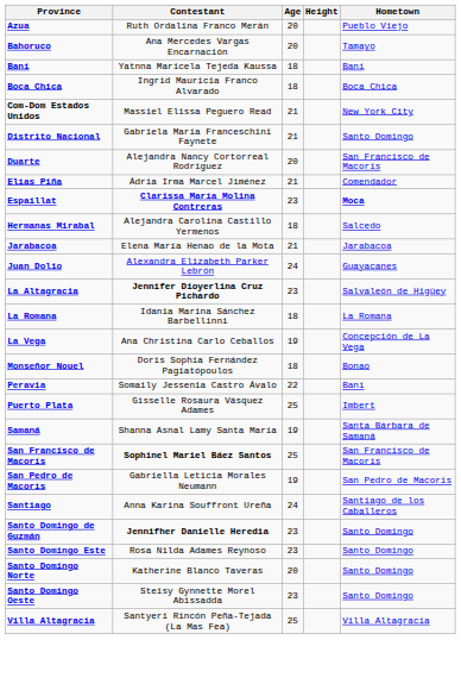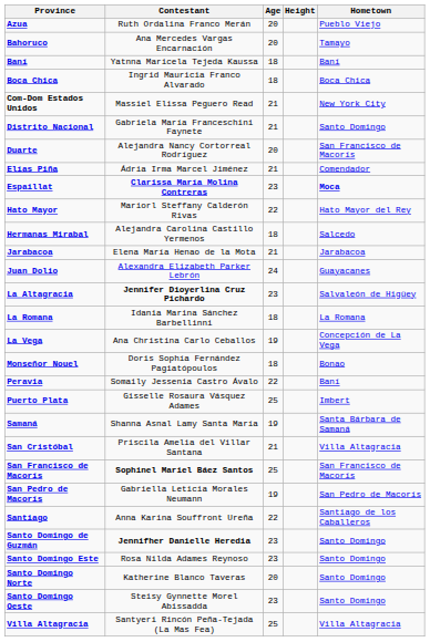 <table class="wikitable sortable" style="font-size: 95%;">
 <tr>
 <th>Province</th>
 <th>Contestant</th>
 <th>Age</th>
 <th>Height</th>
 <th>Hometown</th>
 </tr>
 <tr>
 <td><strong><a href='#'>Azua</a></strong></td>
 <td style="text-align:center;">Ruth Ordalina Franco Merán</td>
 <td style="text-align:center;">20</td>
 <td style="text-align:center;"></td>
 <td><a href='#'>Pueblo Viejo</a></td>
 </tr>
 <tr>
 <td><strong><a href='#'>Bahoruco</a></strong></td>
 <td style="text-align:center;">Ana Mercedes Vargas Encarnación</td>
 <td style="text-align:center;">20</td>
 <td style="text-align:center;"></td>
 <td><a href='#'>Tamayo</a></td>
 </tr>
 <tr>
 <td><strong><a href='#'>Baní</a></strong></td>
 <td style="text-align:center;">Yatnna Maricela Tejeda Kaussa</td>
 <td style="text-align:center;">18</td>
 <td style="text-align:center;"></td>
 <td><a href='#'>Baní</a></td>
 </tr>
 <tr>
 <td><strong><a href='#'>Boca Chica</a></strong></td>
 <td style="text-align:center;">Ingrid Mauricia Franco Alvarado</td>
 <td style="text-align:center;">18</td>
 <td style="text-align:center;"></td>
 <td><a href='#'>Boca Chica</a></td>
 </tr>
 <tr>
 <td><strong>Com-Dom Estados Unidos</strong></td>
 <td style="text-align:center;">Massiel Elissa Peguero Read</td>
 <td style="text-align:center;">21</td>
 <td style="text-align:center;"></td>
 <td><a href='#'>New York City</a></td>
 </tr>
 <tr>
 <td><strong><a href='#'>Distrito Nacional</a></strong></td>
 <td style="text-align:center;">Gabriela María Franceschini Faynete</td>
 <td style="text-align:center;">21</td>
 <td style="text-align:center;"></td>
 <td><a href='#'>Santo Domingo</a></td>
 </tr>
 <tr>
 <td><strong><a href='#'>Duarte</a></strong></td>
 <td style="text-align:center;">Alejandra Nancy Cortorreal Rodríguez</td>
 <td style="text-align:center;">20</td>
 <td style="text-align:center;"></td>
 <td><a href='#'>San Francisco de Macorís</a></td>
 </tr>
 <tr>
 <td><strong><a href='#'>Elías Piña</a></strong></td>
 <td style="text-align:center;">Ádria Irma Marcel Jiménez</td>
 <td style="text-align:center;">21</td>
 <td style="text-align:center;"></td>
 <td><a href='#'>Comendador</a></td>
 </tr>
 <tr>
 <td><strong><a href='#'>Espaillat</a></strong></td>
 <td style="text-align:center;"><strong><a href='#'>Clarissa María Molina Contreras</a></strong></td>
 <td style="text-align:center;">23</td>
 <td style="text-align:center;"></td>
 <td><strong><a href='#'>Moca</a></strong></td>
 </tr>
 <tr>
+<td><strong><a href='#'>Hato Mayor</a></strong></td>
+<td style="text-align:center;">Mariorl Steffany Calderón Rivas</td>
+<td style="text-align:center;">22</td>
+<td style="text-align:center;"></td>
+<td><a href='#'>Hato Mayor del Rey</a></td>
+</tr>
+<tr>
 <td><strong><a href='#'>Hermanas Mirabal</a></strong></td>
 <td style="text-align:center;">Alejandra Carolina Castillo Yermenos</td>
 <td style="text-align:center;">18</td>
 <td style="text-align:center;"></td>
 <td><a href='#'>Salcedo</a></td>
 </tr>
 <tr>
 <td><strong><a href='#'>Jarabacoa</a></strong></td>
 <td style="text-align:center;">Elena María Henao de la Mota</td>
 <td style="text-align:center;">21</td>
 <td style="text-align:center;"></td>
 <td><a href='#'>Jarabacoa</a></td>
 </tr>
 <tr>
 <td><strong><a href='#'>Juan Dolio</a></strong></td>
 <td style="text-align:center;"><a href='#'>Alexandra Elizabeth Parker Lebrón</a></td>
 <td style="text-align:center;">24</td>
 <td style="text-align:center;"></td>
 <td><a href='#'>Guayacanes</a></td>
 </tr>
 <tr>
 <td><strong><a href='#'>La Altagracia</a></strong></td>
 <td style="text-align:center;"><strong>Jennifer Dioyerlina Cruz Pichardo</strong></td>
 <td style="text-align:center;">23</td>
 <td style="text-align:center;"></td>
 <td><a href='#'>Salvaleón de Higüey</a></td>
 </tr>
 <tr>
 <td><strong><a href='#'>La Romana</a></strong></td>
 <td style="text-align:center;">Idania Marina Sánchez Barbellinni</td>
 <td style="text-align:center;">18</td>
 <td style="text-align:center;"></td>
 <td><a href='#'>La Romana</a></td>
 </tr>
 <tr>
 <td><strong><a href='#'>La Vega</a></strong></td>
 <td style="text-align:center;">Ana Christina Carlo Ceballos</td>
 <td style="text-align:center;">19</td>
 <td style="text-align:center;"></td>
 <td><a href='#'>Concepción de La Vega</a></td>
 </tr>
 <tr>
 <td><strong><a href='#'>Monseñor Nouel</a></strong></td>
 <td style="text-align:center;">Doris Sophía Fernández Pagiatópoulos</td>
 <td style="text-align:center;">18</td>
 <td style="text-align:center;"></td>
 <td><a href='#'>Bonao</a></td>
 </tr>
 <tr>
 <td><strong><a href='#'>Peravia</a></strong></td>
 <td style="text-align:center;">Somaily Jessenia Castro Ávalo</td>
 <td style="text-align:center;">22</td>
 <td style="text-align:center;"></td>
 <td><a href='#'>Baní</a></td>
 </tr>
 <tr expulsada>
 <td><strong><a href='#'>Puerto Plata</a></strong></td>
 <td style="text-align:center;">Gisselle Rosaura Vásquez Adames</td>
 <td style="text-align:center;">25</td>
 <td style="text-align:center;"></td>
 <td><a href='#'>Imbert</a></td>
 </tr>
 <tr>
 <td><strong><a href='#'>Samaná</a></strong></td>
 <td style="text-align:center;">Shanna Asnal Lamy Santa María</td>
 <td style="text-align:center;">19</td>
 <td style="text-align:center;"></td>
 <td><a href='#'>Santa Bárbara de Samaná</a></td>
 </tr>
 <tr>
+<td><strong><a href='#'>San Cristóbal</a></strong></td>
+<td style="text-align:center;">Priscila Amelia del Villar Santana</td>
+<td style="text-align:center;">21</td>
+<td style="text-align:center;"></td>
+<td><a href='#'>Villa Altagracia</a></td>
+</tr>
+<tr>
 <td><strong><a href='#'>San Francisco de Macorís</a></strong></td>
 <td style="text-align:center;"><strong>Sophinel Mariel Báez Santos</strong></td>
 <td style="text-align:center;">25</td>
 <td style="text-align:center;"></td>
 <td><a href='#'>San Francisco de Macorís</a></td>
 </tr>
 <tr>
 <td><strong><a href='#'>San Pedro de Macorís</a></strong></td>
 <td style="text-align:center;">Gabriella Leticia Morales Neumann</td>
 <td style="text-align:center;">19</td>
 <td style="text-align:center;"></td>
 <td><a href='#'>San Pedro de Macorís</a></td>
 </tr>
 <tr>
 <td><strong><a href='#'>Santiago</a></strong></td>
 <td style="text-align:center;">Anna Karina Souffront Ureña</td>
-<td style="text-align:center;">24</td>
+<td style="text-align:center;">22</td>
 <td style="text-align:center;"></td>
 <td><a href='#'>Santiago de los Caballeros</a></td>
 </tr>
 <tr>
 <td><strong><a href='#'>Santo Domingo de Guzmán</a></strong></td>
 <td style="text-align:center;"><strong>Jennifher Danielle Heredia</strong></td>
 <td style="text-align:center;">23</td>
 <td style="text-align:center;"></td>
 <td><a href='#'>Santo Domingo</a></td>
 </tr>
 <tr>
 <td><strong><a href='#'>Santo Domingo Este</a></strong></td>
 <td style="text-align:center;">Rosa Nilda Adames Reynoso</td>
 <td style="text-align:center;">23</td>
 <td style="text-align:center;"></td>
 <td><a href='#'>Santo Domingo</a></td>
 </tr>
 <tr>
 <td><strong><a href='#'>Santo Domingo Norte</a></strong></td>
 <td style="text-align:center;">Katherine Blanco Taveras</td>
 <td style="text-align:center;">20</td>
 <td style="text-align:center;"></td>
 <td><a href='#'>Santo Domingo</a></td>
 </tr>
 <tr>
 <td><strong><a href='#'>Santo Domingo Oeste</a></strong></td>
 <td style="text-align:center;">Steisy Gynnette Morel Abissadda</td>
 <td style="text-align:center;">23</td>
 <td style="text-align:center;"></td>
 <td><a href='#'>Santo Domingo</a></td>
 </tr>
 <tr>
 <td><strong><a href='#'>Villa Altagracia</a></strong></td>
 <td style="text-align:center;">Santyeri Rincón Peña-Tejada (La Mas Fea)</td>
 <td style="text-align:center;">25</td>
 <td style="text-align:center;"></td>
 <td><a href='#'>Villa Altagracia</a></td>
 </tr>
 </table>
